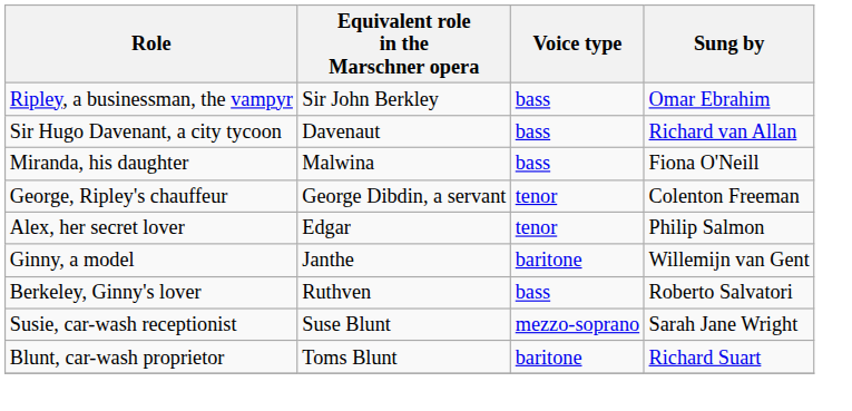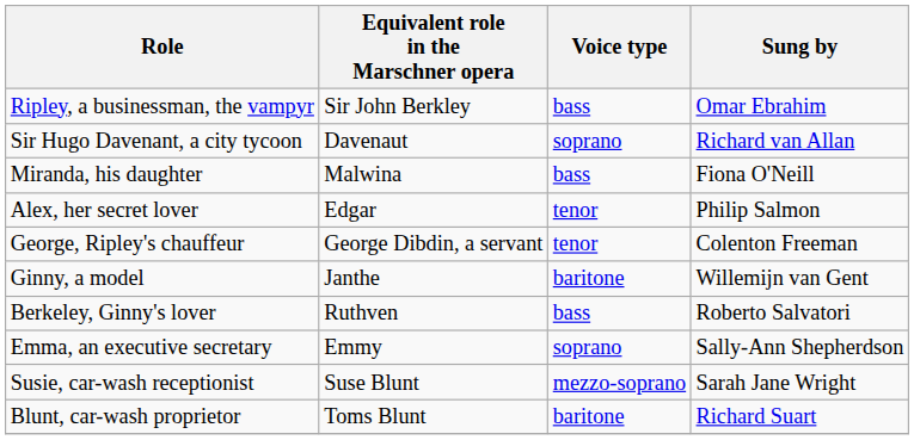 <table class="wikitable" border="1">
 <tr>
 <th bgcolor=ececec>Role</th>
 <th bgcolor=ececec>Equivalent role<br>in the<br>Marschner opera</th>
 <th bgcolor=ececec>Voice type</th>
 <th bgcolor=ececec>Sung by</th>
 </tr>
 <tr>
 <td><a href='#'>Ripley</a>, a businessman, the <a href='#'>vampyr</a></td>
 <td>Sir John Berkley</td>
 <td><a href='#'>bass</a></td>
 <td><a href='#'>Omar Ebrahim</a></td>
 </tr>
 <tr>
 <td>Sir Hugo Davenant, a city tycoon</td>
 <td>Davenaut</td>
-<td><a href='#'>bass</a></td>
+<td><a href='#'>soprano</a></td>
 <td><a href='#'>Richard van Allan</a></td>
 </tr>
 <tr>
 <td>Miranda, his daughter</td>
 <td>Malwina</td>
 <td><a href='#'>bass</a></td>
 <td>Fiona O'Neill</td>
 </tr>
 <tr>
+<td>Alex, her secret lover</td>
+<td>Edgar</td>
+<td><a href='#'>tenor</a></td>
+<td>Philip Salmon</td>
+</tr>
+<tr>
 <td>George, Ripley's chauffeur</td>
 <td>George Dibdin, a servant</td>
 <td><a href='#'>tenor</a></td>
 <td>Colenton Freeman</td>
-</tr>
-<tr>
-<td>Alex, her secret lover</td>
-<td>Edgar</td>
-<td><a href='#'>tenor</a></td>
-<td>Philip Salmon</td>
 </tr>
 <tr>
 <td>Ginny, a model</td>
 <td>Janthe</td>
 <td><a href='#'>baritone</a></td>
 <td>Willemijn van Gent</td>
 </tr>
 <tr>
 <td>Berkeley, Ginny's lover</td>
 <td>Ruthven</td>
 <td><a href='#'>bass</a></td>
 <td>Roberto Salvatori</td>
+</tr>
+<tr>
+<td>Emma, an executive secretary</td>
+<td>Emmy</td>
+<td><a href='#'>soprano</a></td>
+<td>Sally-Ann Shepherdson</td>
 </tr>
 <tr>
 <td>Susie, car-wash receptionist</td>
 <td>Suse Blunt</td>
 <td><a href='#'>mezzo-soprano</a></td>
 <td>Sarah Jane Wright</td>
 </tr>
 <tr>
 <td>Blunt, car-wash proprietor</td>
 <td>Toms Blunt</td>
 <td><a href='#'>baritone</a></td>
 <td><a href='#'>Richard Suart</a></td>
 </tr>
 <tr>
 </tr>
 </table>
